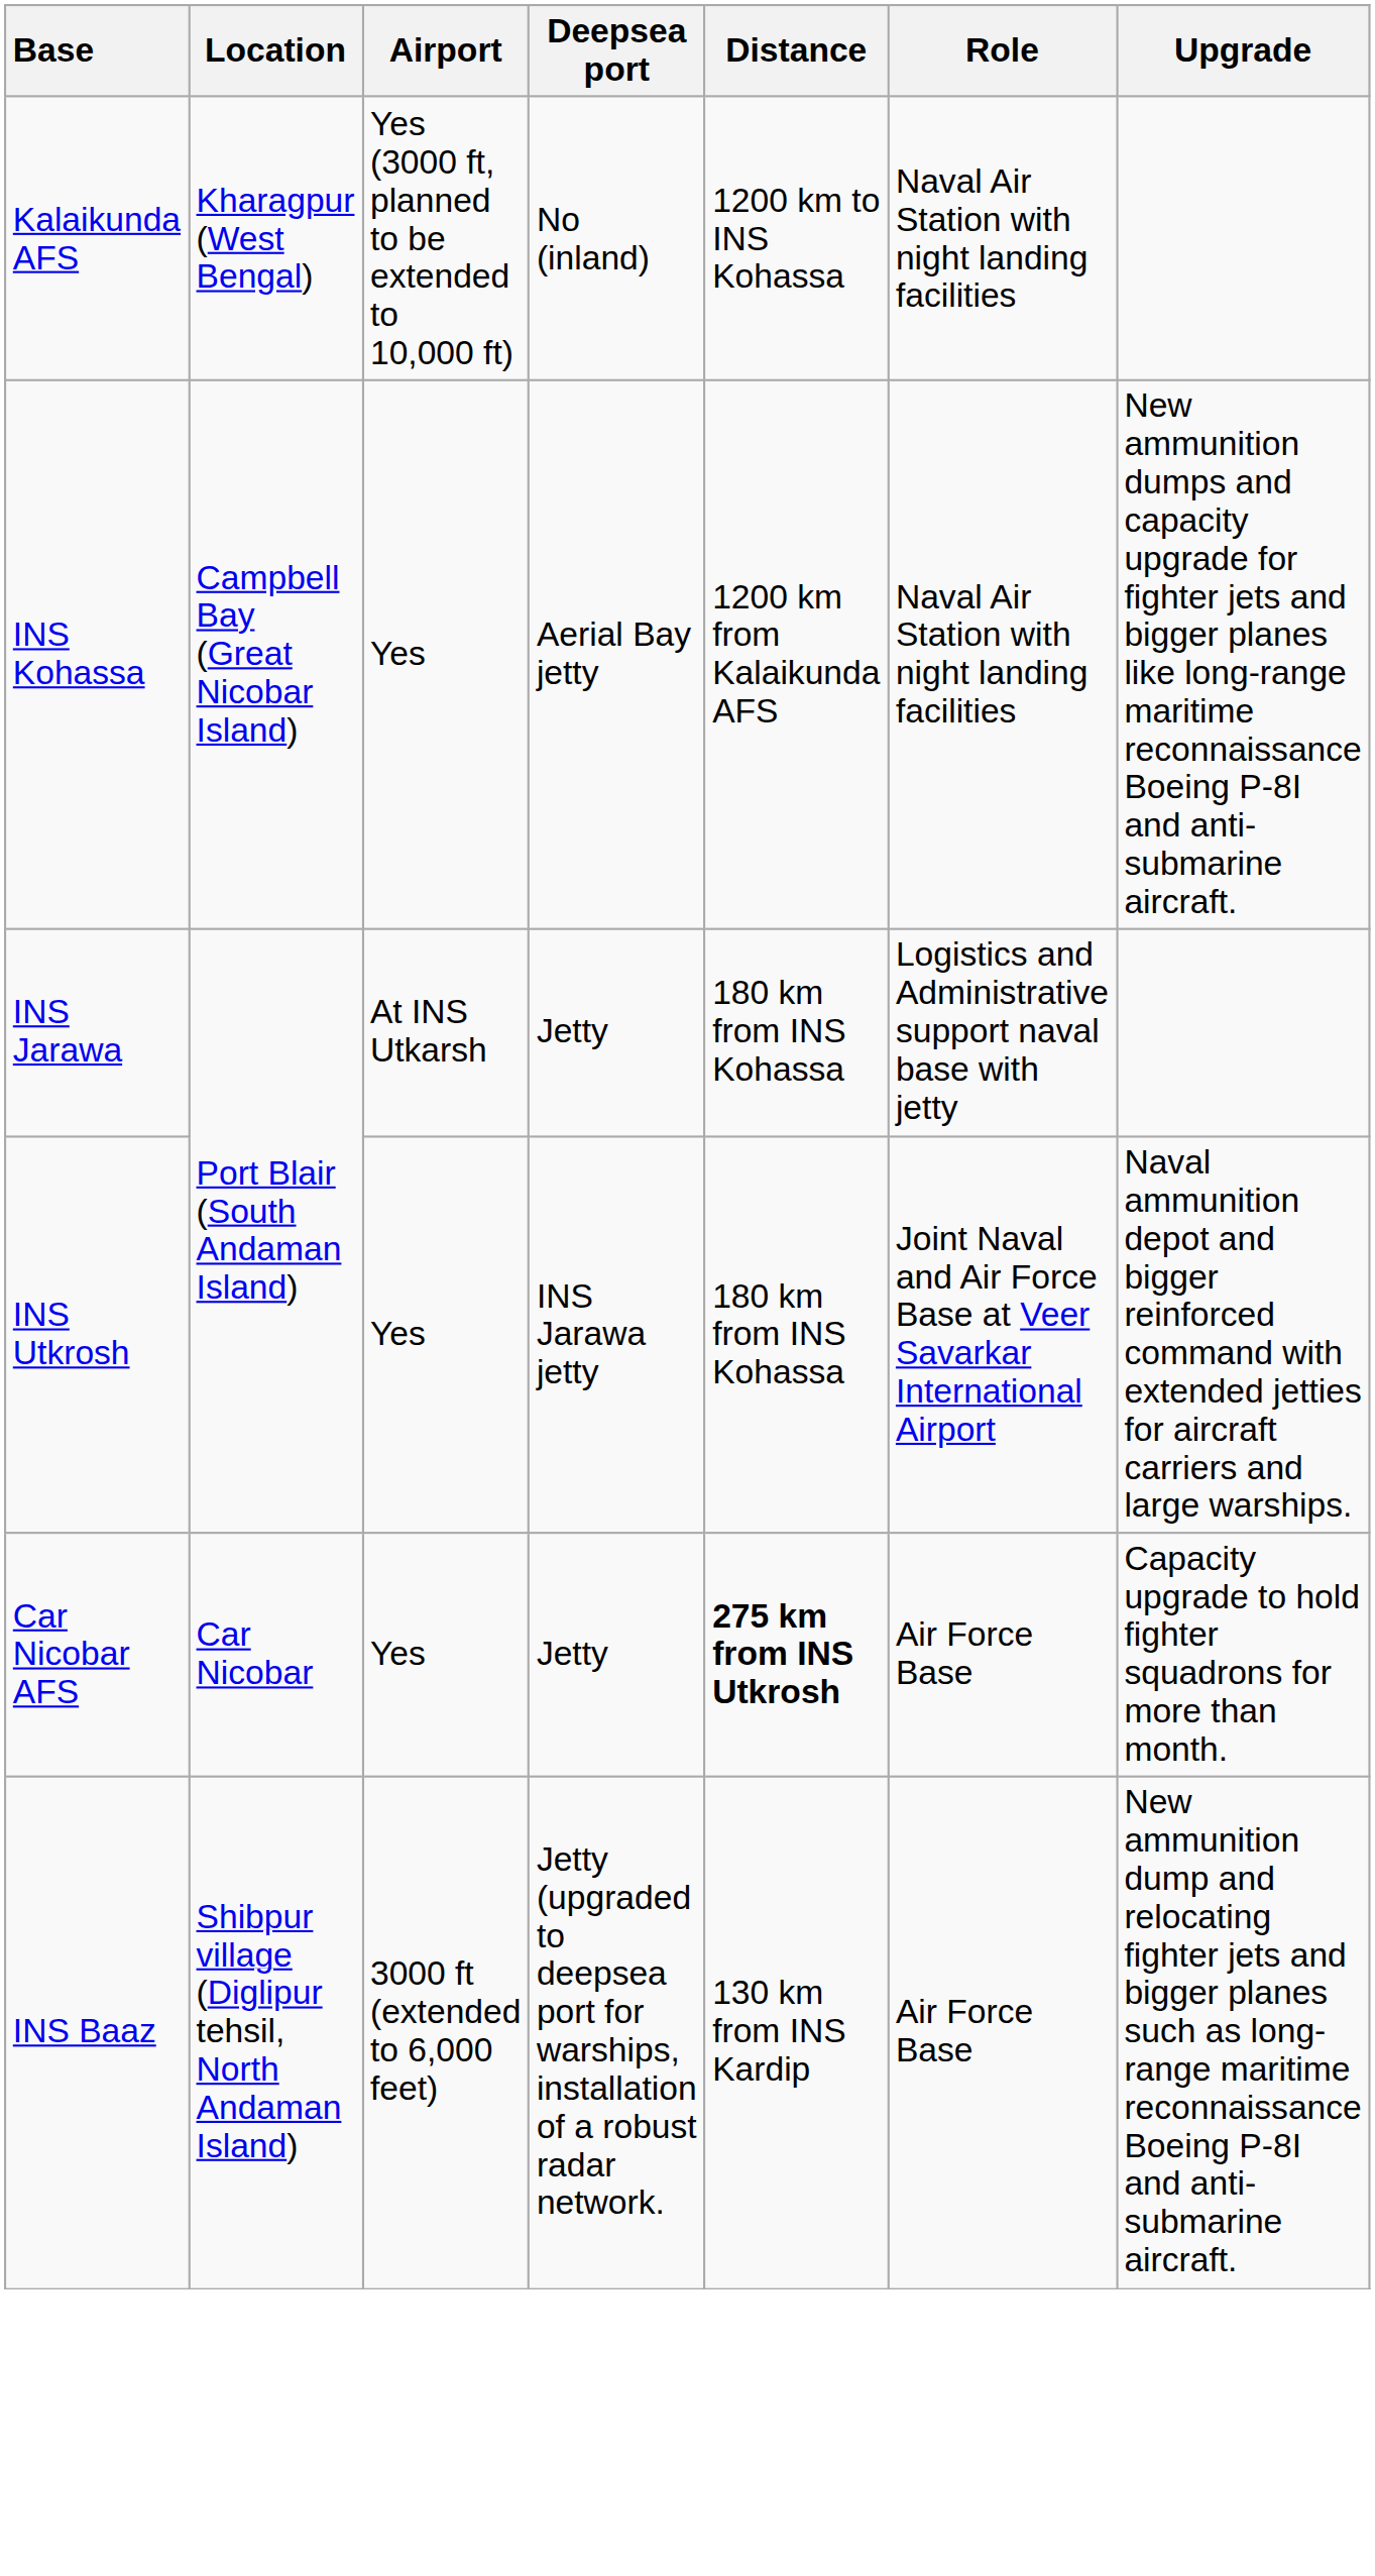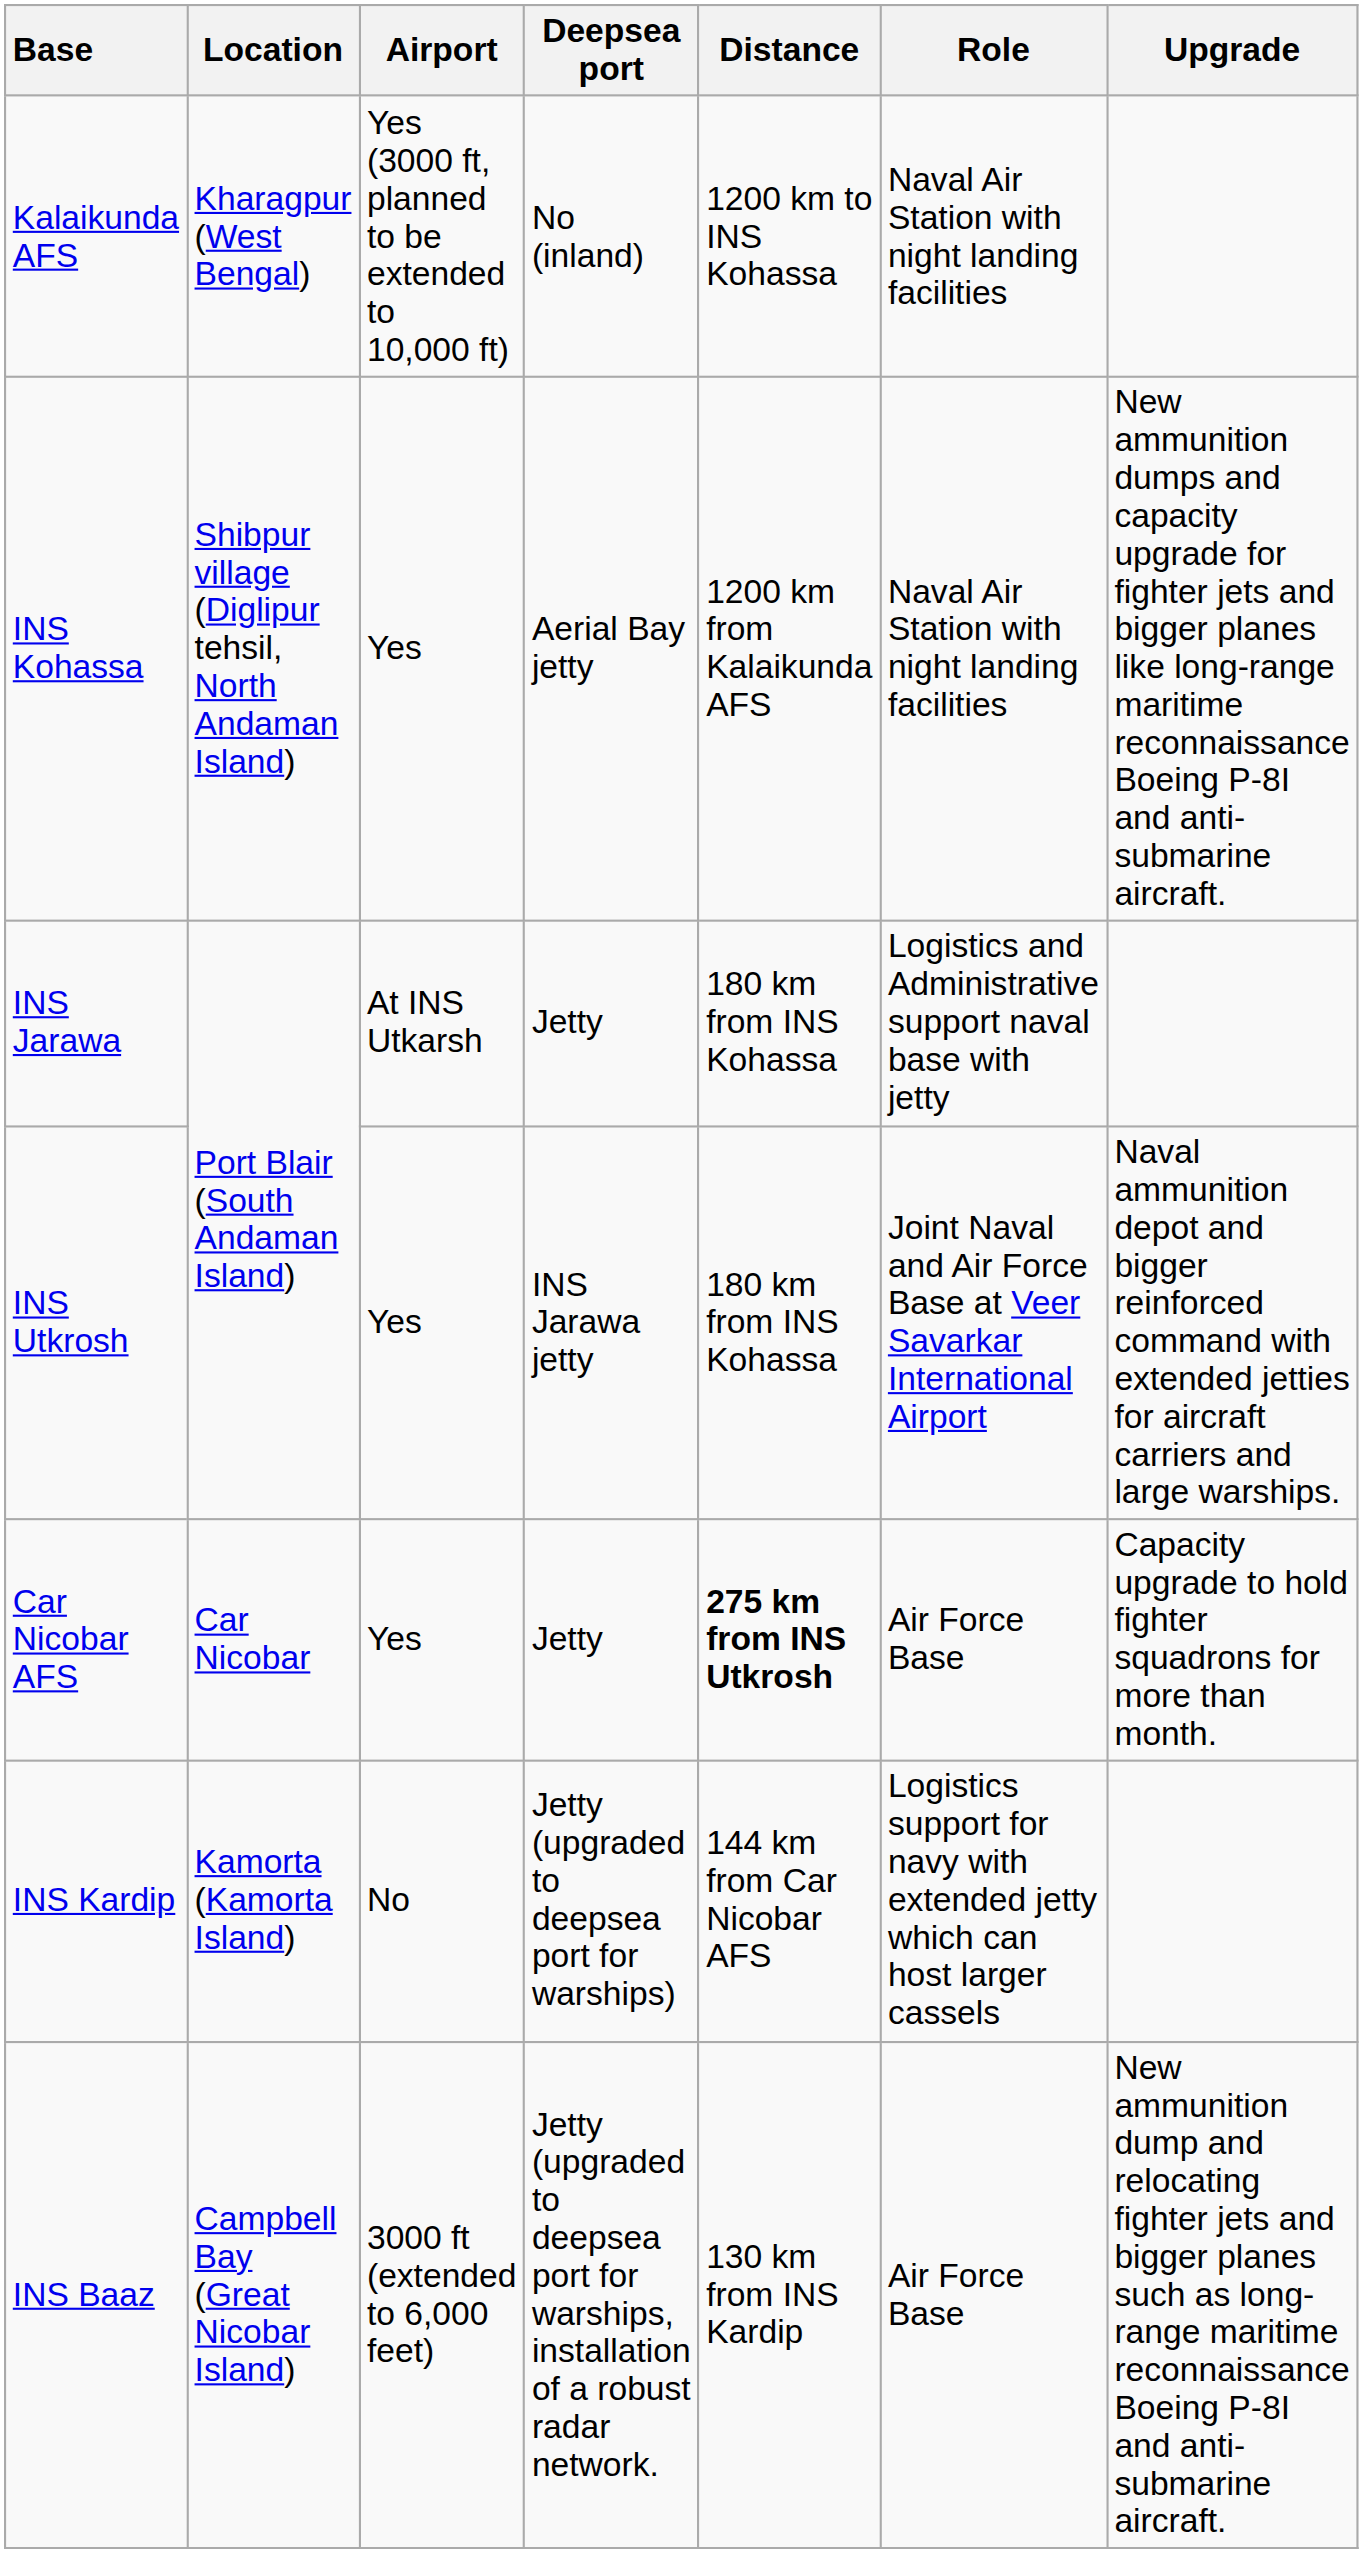 <table class="wikitable sortable">
 <tr>
 <th style="text-align:left;">Base</th>
 <th>Location</th>
 <th>Airport</th>
 <th>Deepsea port</th>
 <th>Distance</th>
 <th>Role</th>
 <th>Upgrade</th>
 </tr>
 <tr>
 <td><a href='#'>Kalaikunda AFS</a></td>
 <td><a href='#'>Kharagpur</a> (<a href='#'>West Bengal</a>)</td>
 <td>Yes (3000 ft, planned to be extended to 10,000 ft)</td>
 <td>No (inland)</td>
 <td>1200 km to INS Kohassa</td>
 <td>Naval Air Station with night landing facilities</td>
 <td></td>
 </tr>
 <tr>
 <td><a href='#'>INS Kohassa</a></td>
-<td><a href='#'>Campbell Bay</a> (<a href='#'>Great Nicobar Island</a>)</td>
+<td><a href='#'>Shibpur village</a> (<a href='#'>Diglipur</a> tehsil, <a href='#'>North Andaman Island</a>)</td>
 <td>Yes</td>
 <td>Aerial Bay jetty</td>
 <td>1200 km from Kalaikunda AFS</td>
 <td>Naval Air Station with night landing facilities</td>
 <td>New ammunition dumps and capacity upgrade for fighter jets and bigger planes like long-range maritime reconnaissance Boeing P-8I and anti-submarine aircraft.</td>
 </tr>
 <tr>
 <td><a href='#'>INS Jarawa</a></td>
 <td rowspan="2"><a href='#'>Port Blair</a> (<a href='#'>South Andaman Island</a>)</td>
 <td>At INS Utkarsh</td>
 <td>Jetty</td>
 <td>180 km from INS Kohassa</td>
 <td>Logistics and Administrative support naval base with jetty</td>
 <td></td>
 </tr>
 <tr>
 <td><a href='#'>INS Utkrosh</a></td>
 <td>Yes</td>
 <td>INS Jarawa jetty</td>
 <td>180 km from INS Kohassa</td>
 <td>Joint Naval and Air Force Base at <a href='#'>Veer Savarkar International Airport</a></td>
 <td>Naval ammunition depot and bigger reinforced command with extended jetties for aircraft carriers and large warships.</td>
 </tr>
 <tr>
 <td><a href='#'>Car Nicobar AFS</a></td>
 <td><a href='#'>Car Nicobar</a></td>
 <td>Yes</td>
 <td>Jetty</td>
 <td><strong>275 km from INS Utkrosh</strong></td>
 <td>Air Force Base</td>
 <td>Capacity upgrade to hold fighter squadrons for more than month.</td>
 </tr>
 <tr>
+<td><a href='#'>INS Kardip</a></td>
+<td><a href='#'>Kamorta</a> (<a href='#'>Kamorta Island</a>)</td>
+<td>No</td>
+<td>Jetty (upgraded to deepsea port for warships)</td>
+<td>144 km from Car Nicobar AFS</td>
+<td>Logistics support for navy with extended jetty which can host larger cassels</td>
+<td></td>
+</tr>
+<tr>
 <td><a href='#'>INS Baaz</a></td>
-<td><a href='#'>Shibpur village</a> (<a href='#'>Diglipur</a> tehsil, <a href='#'>North Andaman Island</a>)</td>
+<td><a href='#'>Campbell Bay</a> (<a href='#'>Great Nicobar Island</a>)</td>
 <td>3000 ft (extended to 6,000 feet)</td>
 <td>Jetty (upgraded to deepsea port for warships, installation of a robust radar network.</td>
 <td>130 km from INS Kardip</td>
 <td>Air Force Base</td>
 <td>New ammunition dump and relocating fighter jets and bigger planes such as long-range maritime reconnaissance Boeing P-8I and anti-submarine aircraft.</td>
 </tr>
 <tr>
 </tr>
 </table>
